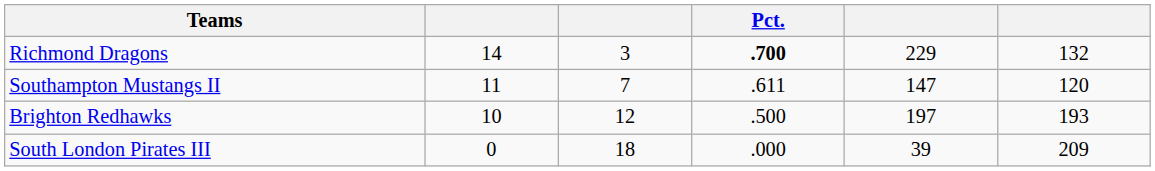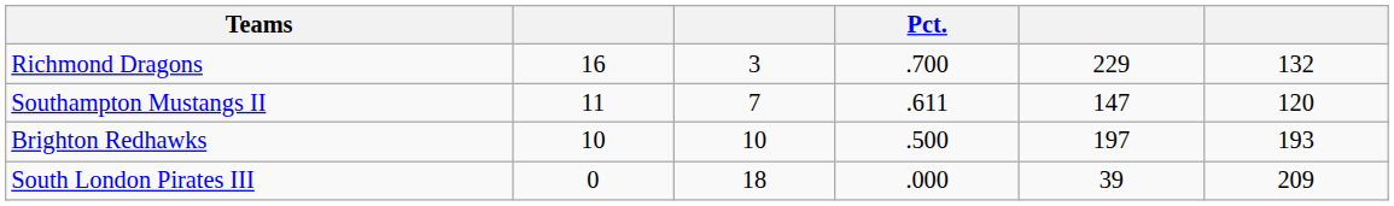 <table class="wikitable sortable" width="57%" style="text-align:center;">
 <tr>
 <th width="22%">Teams</th>
 <th width="7%"></th>
 <th width="7%"></th>
 <th width="8%"><a href='#'>Pct.</a></th>
 <th width="8%"></th>
 <th width="8%"></th>
 </tr>
 <tr>
 <td align=left><a href='#'>Richmond Dragons</a></td>
-<td>14</td>
+<td>16</td>
 <td>3</td>
-<td><strong>.700</strong></td>
+<td>.700</td>
 <td>229</td>
 <td>132</td>
 </tr>
 <tr>
 <td align=left><a href='#'>Southampton Mustangs II</a></td>
 <td>11</td>
 <td>7</td>
 <td>.611</td>
 <td>147</td>
 <td>120</td>
 </tr>
 <tr>
 <td align=left><a href='#'>Brighton Redhawks</a></td>
 <td>10</td>
-<td>12</td>
+<td>10</td>
 <td>.500</td>
 <td>197</td>
 <td>193</td>
 </tr>
 <tr>
 <td align=left><a href='#'>South London Pirates III</a></td>
 <td>0</td>
 <td>18</td>
 <td>.000</td>
 <td>39</td>
 <td>209</td>
 </tr>
 </table>
